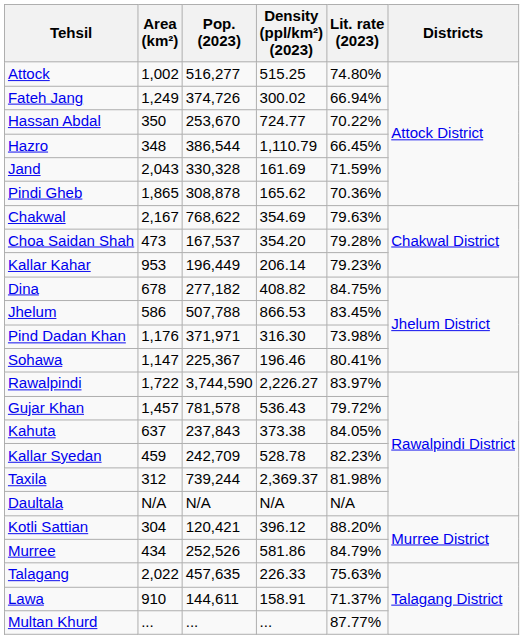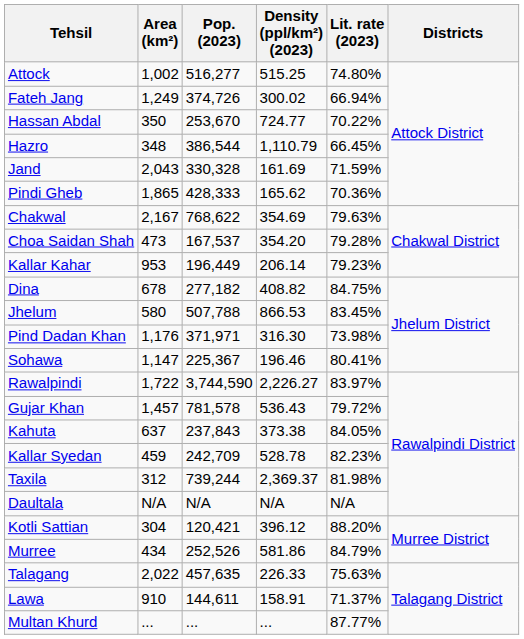 <table class="wikitable sortable static-row-numbers static-row-header-hash">
 <tr>
 <th>Tehsil</th>
 <th>Area<br>(km²)</th>
 <th>Pop.<br>(2023)</th>
 <th>Density<br>(ppl/km²)<br>(2023)</th>
 <th>Lit. rate<br>(2023)</th>
 <th>Districts</th>
 </tr>
 <tr>
 <td><a href='#'>Attock</a></td>
 <td>1,002</td>
 <td>516,277</td>
 <td>515.25</td>
 <td>74.80%</td>
 <td rowspan="6"><a href='#'>Attock District</a></td>
 </tr>
 <tr>
 <td><a href='#'>Fateh Jang</a></td>
 <td>1,249</td>
 <td>374,726</td>
 <td>300.02</td>
 <td>66.94%</td>
 </tr>
 <tr>
 <td><a href='#'>Hassan Abdal</a></td>
 <td>350</td>
 <td>253,670</td>
 <td>724.77</td>
 <td>70.22%</td>
 </tr>
 <tr>
 <td><a href='#'>Hazro</a></td>
 <td>348</td>
 <td>386,544</td>
 <td>1,110.79</td>
 <td>66.45%</td>
 </tr>
 <tr>
 <td><a href='#'>Jand</a></td>
 <td>2,043</td>
 <td>330,328</td>
 <td>161.69</td>
 <td>71.59%</td>
 </tr>
 <tr>
 <td><a href='#'>Pindi Gheb</a></td>
 <td>1,865</td>
-<td>308,878</td>
+<td>428,333</td>
 <td>165.62</td>
 <td>70.36%</td>
 </tr>
 <tr>
 <td><a href='#'>Chakwal</a></td>
 <td>2,167</td>
 <td>768,622</td>
 <td>354.69</td>
 <td>79.63%</td>
 <td rowspan="3"><a href='#'>Chakwal District</a></td>
 </tr>
 <tr>
 <td><a href='#'>Choa Saidan Shah</a></td>
 <td>473</td>
 <td>167,537</td>
 <td>354.20</td>
 <td>79.28%</td>
 </tr>
 <tr>
 <td><a href='#'>Kallar Kahar</a></td>
 <td>953</td>
 <td>196,449</td>
 <td>206.14</td>
 <td>79.23%</td>
 </tr>
 <tr>
 <td><a href='#'>Dina</a></td>
 <td>678</td>
 <td>277,182</td>
 <td>408.82</td>
 <td>84.75%</td>
 <td rowspan="4"><a href='#'>Jhelum District</a></td>
 </tr>
 <tr>
 <td><a href='#'>Jhelum</a></td>
-<td>586</td>
+<td>580</td>
 <td>507,788</td>
 <td>866.53</td>
 <td>83.45%</td>
 </tr>
 <tr>
 <td><a href='#'>Pind Dadan Khan</a></td>
 <td>1,176</td>
 <td>371,971</td>
 <td>316.30</td>
 <td>73.98%</td>
 </tr>
 <tr>
 <td><a href='#'>Sohawa</a></td>
 <td>1,147</td>
 <td>225,367</td>
 <td>196.46</td>
 <td>80.41%</td>
 </tr>
 <tr>
 <td><a href='#'>Rawalpindi</a></td>
 <td>1,722</td>
 <td>3,744,590</td>
 <td>2,226.27</td>
 <td>83.97%</td>
 <td rowspan="6"><a href='#'>Rawalpindi District</a></td>
 </tr>
 <tr>
 <td><a href='#'>Gujar Khan</a></td>
 <td>1,457</td>
 <td>781,578</td>
 <td>536.43</td>
 <td>79.72%</td>
 </tr>
 <tr>
 <td><a href='#'>Kahuta</a></td>
 <td>637</td>
 <td>237,843</td>
 <td>373.38</td>
 <td>84.05%</td>
 </tr>
 <tr>
 <td><a href='#'>Kallar Syedan</a></td>
 <td>459</td>
 <td>242,709</td>
 <td>528.78</td>
 <td>82.23%</td>
 </tr>
 <tr>
 <td><a href='#'>Taxila</a></td>
 <td>312</td>
 <td>739,244</td>
 <td>2,369.37</td>
 <td>81.98%</td>
 </tr>
 <tr>
 <td><a href='#'>Daultala</a></td>
 <td>N/A</td>
 <td>N/A</td>
 <td>N/A</td>
 <td>N/A</td>
 </tr>
 <tr>
 <td><a href='#'>Kotli Sattian</a></td>
 <td>304</td>
 <td>120,421</td>
 <td>396.12</td>
 <td>88.20%</td>
 <td rowspan="2"><a href='#'>Murree District</a></td>
 </tr>
 <tr>
 <td><a href='#'>Murree</a></td>
 <td>434</td>
 <td>252,526</td>
 <td>581.86</td>
 <td>84.79%</td>
 </tr>
 <tr>
 <td><a href='#'>Talagang</a></td>
 <td>2,022</td>
 <td>457,635</td>
 <td>226.33</td>
 <td>75.63%</td>
 <td rowspan="3"><a href='#'>Talagang District</a></td>
 </tr>
 <tr>
 <td><a href='#'>Lawa</a></td>
 <td>910</td>
 <td>144,611</td>
 <td>158.91</td>
 <td>71.37%</td>
 </tr>
 <tr>
 <td><a href='#'>Multan Khurd</a></td>
 <td>...</td>
 <td>...</td>
 <td>...</td>
 <td>87.77%</td>
 </tr>
 </table>
